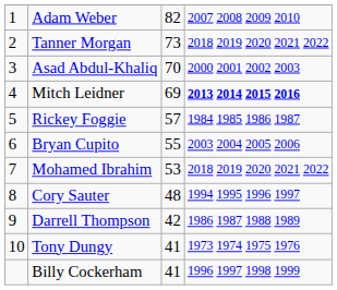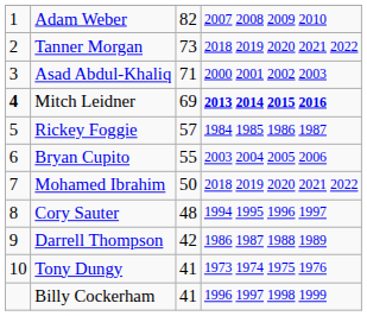 <table class="wikitable">
 <tr>
 </tr>
 <tr>
 <td>1</td>
 <td><a href='#'>Adam Weber</a></td>
 <td><abbr>82</abbr></td>
 <td style="font-size:80%;"><a href='#'>2007</a> <a href='#'>2008</a> <a href='#'>2009</a> <a href='#'>2010</a></td>
 </tr>
 <tr>
 <td>2</td>
 <td><a href='#'>Tanner Morgan</a></td>
 <td><abbr>73</abbr></td>
 <td style="font-size:80%;"><a href='#'>2018</a> <a href='#'>2019</a> <a href='#'>2020</a> <a href='#'>2021</a> <a href='#'>2022</a></td>
 </tr>
 <tr>
 <td>3</td>
 <td><a href='#'>Asad Abdul-Khaliq</a></td>
-<td><abbr>70</abbr></td>
+<td><abbr>71</abbr></td>
 <td style="font-size:80%;"><a href='#'>2000</a> <a href='#'>2001</a> <a href='#'>2002</a> <a href='#'>2003</a></td>
 </tr>
 <tr>
-<td>4</td>
+<td><strong>4</strong></td>
 <td>Mitch Leidner</td>
 <td><abbr>69</abbr></td>
 <td style="font-size:80%;"><strong><a href='#'>2013</a> <a href='#'>2014</a> <a href='#'>2015</a> <a href='#'>2016</a></strong></td>
 </tr>
 <tr>
 <td>5</td>
 <td><a href='#'>Rickey Foggie</a></td>
 <td><abbr>57</abbr></td>
 <td style="font-size:80%;"><a href='#'>1984</a> <a href='#'>1985</a> <a href='#'>1986</a> <a href='#'>1987</a></td>
 </tr>
 <tr>
 <td>6</td>
 <td><a href='#'>Bryan Cupito</a></td>
 <td><abbr>55</abbr></td>
 <td style="font-size:80%;"><a href='#'>2003</a> <a href='#'>2004</a> <a href='#'>2005</a> <a href='#'>2006</a></td>
 </tr>
 <tr>
 <td>7</td>
 <td><a href='#'>Mohamed Ibrahim</a></td>
-<td><abbr>53</abbr></td>
+<td><abbr>50</abbr></td>
 <td style="font-size:80%;"><a href='#'>2018</a> <a href='#'>2019</a> <a href='#'>2020</a> <a href='#'>2021</a> <a href='#'>2022</a></td>
 </tr>
 <tr>
 <td>8</td>
 <td><a href='#'>Cory Sauter</a></td>
 <td><abbr>48</abbr></td>
 <td style="font-size:80%;"><a href='#'>1994</a> <a href='#'>1995</a> <a href='#'>1996</a> <a href='#'>1997</a></td>
 </tr>
 <tr>
 <td>9</td>
 <td><a href='#'>Darrell Thompson</a></td>
 <td><abbr>42</abbr></td>
 <td style="font-size:80%;"><a href='#'>1986</a> <a href='#'>1987</a> <a href='#'>1988</a> <a href='#'>1989</a></td>
 </tr>
 <tr>
 <td>10</td>
 <td><a href='#'>Tony Dungy</a></td>
 <td><abbr>41</abbr></td>
 <td style="font-size:80%;"><a href='#'>1973</a> <a href='#'>1974</a> <a href='#'>1975</a> <a href='#'>1976</a></td>
 </tr>
 <tr>
 <td></td>
 <td>Billy Cockerham</td>
 <td><abbr>41</abbr></td>
 <td style="font-size:80%;"><a href='#'>1996</a> <a href='#'>1997</a> <a href='#'>1998</a> <a href='#'>1999</a></td>
 </tr>
 </table>
